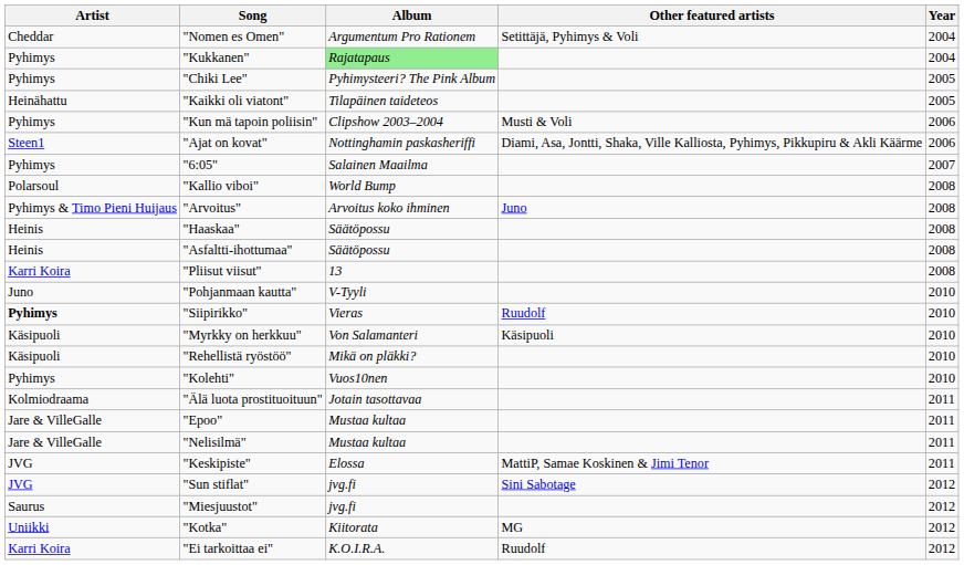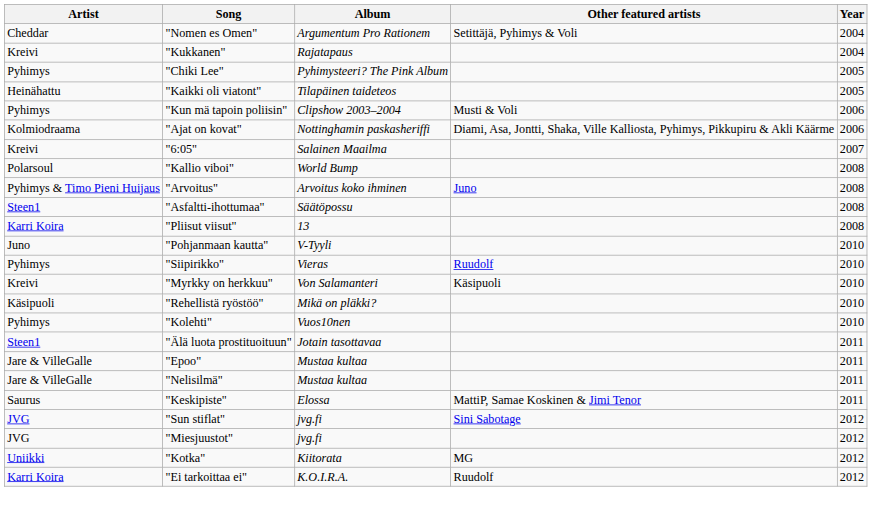 <table class="wikitable">
 <tr>
 <th>Artist</th>
 <th>Song</th>
 <th>Album</th>
 <th>Other featured artists</th>
 <th>Year</th>
 </tr>
 <tr>
 <td>Cheddar</td>
 <td>"Nomen es Omen"</td>
 <td><em>Argumentum Pro Rationem</em></td>
 <td>Setittäjä, Pyhimys & Voli</td>
 <td>2004</td>
 </tr>
 <tr>
-<td>Pyhimys</td>
+<td>Kreivi</td>
 <td>"Kukkanen"</td>
-<td style="background: lightgreen;"><em>Rajatapaus</em></td>
+<td><em>Rajatapaus</em></td>
 <td></td>
 <td>2004</td>
 </tr>
 <tr>
 <td>Pyhimys</td>
 <td>"Chiki Lee"</td>
 <td><em>Pyhimysteeri? The Pink Album</em></td>
 <td></td>
 <td>2005</td>
 </tr>
 <tr>
 <td>Heinähattu</td>
 <td>"Kaikki oli viatont"</td>
 <td><em>Tilapäinen taideteos</em></td>
 <td></td>
 <td>2005</td>
 </tr>
 <tr>
 <td>Pyhimys</td>
 <td>"Kun mä tapoin poliisin"</td>
 <td><em>Clipshow 2003–2004</em></td>
 <td>Musti & Voli</td>
 <td>2006</td>
 </tr>
 <tr>
-<td><a href='#'>Steen1</a></td>
+<td>Kolmiodraama</td>
 <td>"Ajat on kovat"</td>
 <td><em>Nottinghamin paskasheriffi</em></td>
 <td>Diami, Asa, Jontti, Shaka, Ville Kalliosta, Pyhimys, Pikkupiru & Akli Käärme</td>
 <td>2006</td>
 </tr>
 <tr>
-<td>Pyhimys</td>
+<td>Kreivi</td>
 <td>"6:05"</td>
 <td><em>Salainen Maailma</em></td>
 <td></td>
 <td>2007</td>
 </tr>
 <tr>
 <td>Polarsoul</td>
 <td>"Kallio viboi"</td>
 <td><em>World Bump</em></td>
 <td></td>
 <td>2008</td>
 </tr>
 <tr>
 <td>Pyhimys & <a href='#'>Timo Pieni Huijaus</a></td>
 <td>"Arvoitus"</td>
 <td><em>Arvoitus koko ihminen</em></td>
 <td><a href='#'>Juno</a></td>
 <td>2008</td>
 </tr>
 <tr>
-<td>Heinis</td>
-<td>"Haaskaa"</td>
-<td><em>Säätöpossu</em></td>
-<td></td>
-<td>2008</td>
-</tr>
-<tr>
-<td>Heinis</td>
+<td><a href='#'>Steen1</a></td>
 <td>"Asfaltti-ihottumaa"</td>
 <td><em>Säätöpossu</em></td>
 <td></td>
 <td>2008</td>
 </tr>
 <tr>
 <td><a href='#'>Karri Koira</a></td>
 <td>"Pliisut viisut"</td>
 <td><em>13</em></td>
 <td></td>
 <td>2008</td>
 </tr>
 <tr>
 <td>Juno</td>
 <td>"Pohjanmaan kautta"</td>
 <td><em>V-Tyyli</em></td>
 <td></td>
 <td>2010</td>
 </tr>
 <tr>
-<td><strong>Pyhimys</strong></td>
+<td>Pyhimys</td>
 <td>"Siipirikko"</td>
 <td><em>Vieras</em></td>
 <td><a href='#'>Ruudolf</a></td>
 <td>2010</td>
 </tr>
 <tr>
-<td>Käsipuoli</td>
+<td>Kreivi</td>
 <td>"Myrkky on herkkuu"</td>
 <td><em>Von Salamanteri</em></td>
 <td>Käsipuoli</td>
 <td>2010</td>
 </tr>
 <tr>
 <td>Käsipuoli</td>
 <td>"Rehellistä ryöstöö"</td>
 <td><em>Mikä on pläkki?</em></td>
 <td></td>
 <td>2010</td>
 </tr>
 <tr>
 <td>Pyhimys</td>
 <td>"Kolehti"</td>
 <td><em>Vuos10nen</em></td>
 <td></td>
 <td>2010</td>
 </tr>
 <tr>
-<td>Kolmiodraama</td>
+<td><a href='#'>Steen1</a></td>
 <td>"Älä luota prostituoituun"</td>
 <td><em>Jotain tasottavaa</em></td>
 <td></td>
 <td>2011</td>
 </tr>
 <tr>
 <td>Jare & VilleGalle</td>
 <td>"Epoo"</td>
 <td><em>Mustaa kultaa</em></td>
 <td></td>
 <td>2011</td>
 </tr>
 <tr>
 <td>Jare & VilleGalle</td>
 <td>"Nelisilmä"</td>
 <td><em>Mustaa kultaa</em></td>
 <td></td>
 <td>2011</td>
 </tr>
 <tr>
-<td>JVG</td>
+<td>Saurus</td>
 <td>"Keskipiste"</td>
 <td><em>Elossa</em></td>
 <td>MattiP, Samae Koskinen & <a href='#'>Jimi Tenor</a></td>
 <td>2011</td>
 </tr>
 <tr>
 <td><a href='#'>JVG</a></td>
 <td>"Sun stiflat"</td>
 <td><em>jvg.fi</em></td>
 <td><a href='#'>Sini Sabotage</a></td>
 <td>2012</td>
 </tr>
 <tr>
-<td>Saurus</td>
+<td>JVG</td>
 <td>"Miesjuustot"</td>
 <td><em>jvg.fi</em></td>
 <td></td>
 <td>2012</td>
 </tr>
 <tr>
 <td><a href='#'>Uniikki</a></td>
 <td>"Kotka"</td>
 <td><em>Kiitorata</em></td>
 <td>MG</td>
 <td>2012</td>
 </tr>
 <tr>
 <td><a href='#'>Karri Koira</a></td>
 <td>"Ei tarkoittaa ei"</td>
 <td><em>K.O.I.R.A.</em></td>
 <td>Ruudolf</td>
 <td>2012</td>
 </tr>
 </table>
